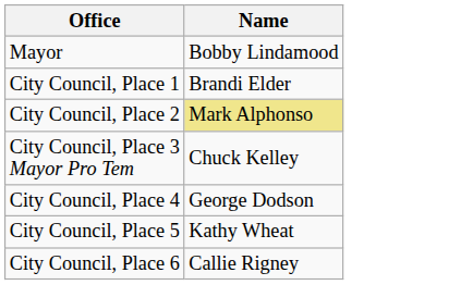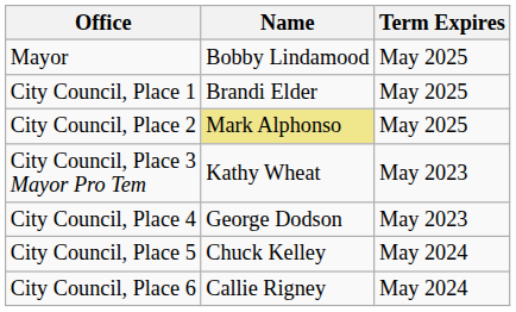 <table class="wikitable">
 <tr>
 <th>Office</th>
 <th>Name</th>
+<th>Term Expires</th>
 </tr>
 <tr>
 <td>Mayor</td>
 <td>Bobby Lindamood</td>
+<td>May 2025</td>
 </tr>
 <tr>
 <td>City Council, Place 1</td>
 <td>Brandi Elder</td>
+<td>May 2025</td>
 </tr>
 <tr>
 <td>City Council, Place 2</td>
 <td style="background: khaki;">Mark Alphonso</td>
+<td>May 2025</td>
 </tr>
 <tr>
 <td>City Council, Place 3<br><em>Mayor Pro Tem</em></td>
-<td>Chuck Kelley</td>
+<td>Kathy Wheat</td>
+<td>May 2023</td>
 </tr>
 <tr>
 <td>City Council, Place 4</td>
 <td>George Dodson</td>
+<td>May 2023</td>
 </tr>
 <tr>
 <td>City Council, Place 5</td>
-<td>Kathy Wheat</td>
+<td>Chuck Kelley</td>
+<td>May 2024</td>
 </tr>
 <tr>
 <td>City Council, Place 6</td>
 <td>Callie Rigney</td>
+<td>May 2024</td>
 </tr>
 </table>
